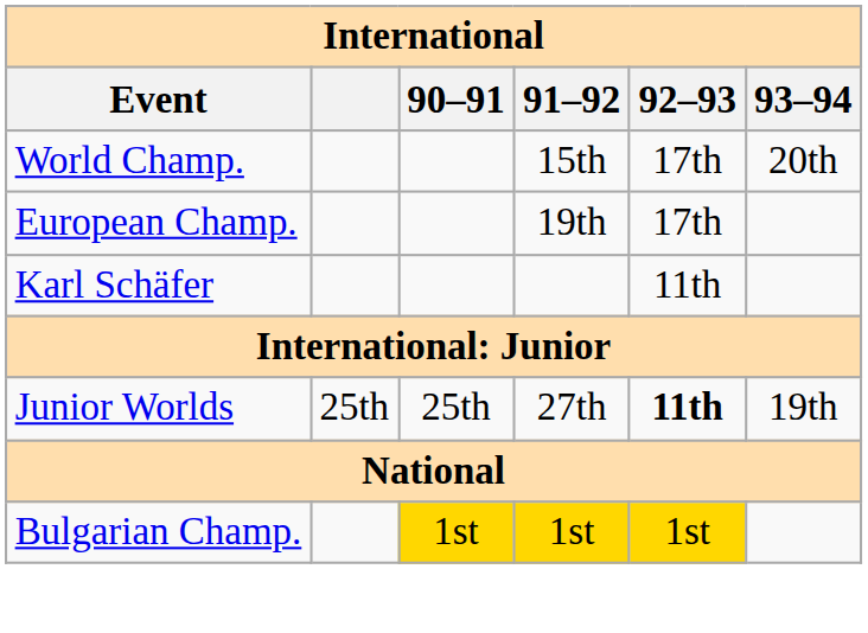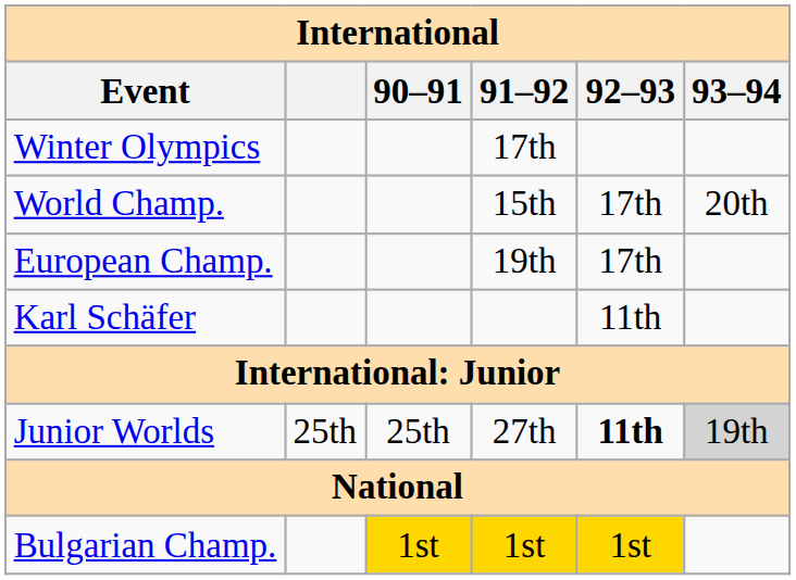 <table class="wikitable" style="text-align:center">
 <tr>
 <th style="background-color: #ffdead; " colspan=6 align=center>International</th>
 </tr>
 <tr>
 <th>Event</th>
 <th></th>
 <th>90–91</th>
 <th>91–92</th>
 <th>92–93</th>
 <th>93–94</th>
+</tr>
+<tr>
+<td align=left><a href='#'>Winter Olympics</a></td>
+<td></td>
+<td></td>
+<td>17th</td>
+<td></td>
+<td></td>
 </tr>
 <tr>
 <td align=left><a href='#'>World Champ.</a></td>
 <td></td>
 <td></td>
 <td>15th</td>
 <td>17th</td>
 <td>20th</td>
 </tr>
 <tr>
 <td align=left><a href='#'>European Champ.</a></td>
 <td></td>
 <td></td>
 <td>19th</td>
 <td>17th</td>
 <td></td>
 </tr>
 <tr>
 <td align=left><a href='#'>Karl Schäfer</a></td>
 <td></td>
 <td></td>
 <td></td>
 <td>11th</td>
 <td></td>
 </tr>
 <tr>
 <th style="background-color: #ffdead; " colspan=6 align=center>International: Junior</th>
 </tr>
 <tr>
 <td align=left><a href='#'>Junior Worlds</a></td>
 <td>25th</td>
 <td>25th</td>
 <td>27th</td>
 <td><strong>11th</strong></td>
-<td>19th</td>
+<td style="background: lightgrey;">19th</td>
 </tr>
 <tr>
 <th style="background-color: #ffdead; " colspan=6 align=center>National</th>
 </tr>
 <tr>
 <td align=left><a href='#'>Bulgarian Champ.</a></td>
 <td></td>
 <td bgcolor=gold>1st</td>
 <td bgcolor=gold>1st</td>
 <td bgcolor=gold>1st</td>
 <td></td>
 </tr>
 </table>
